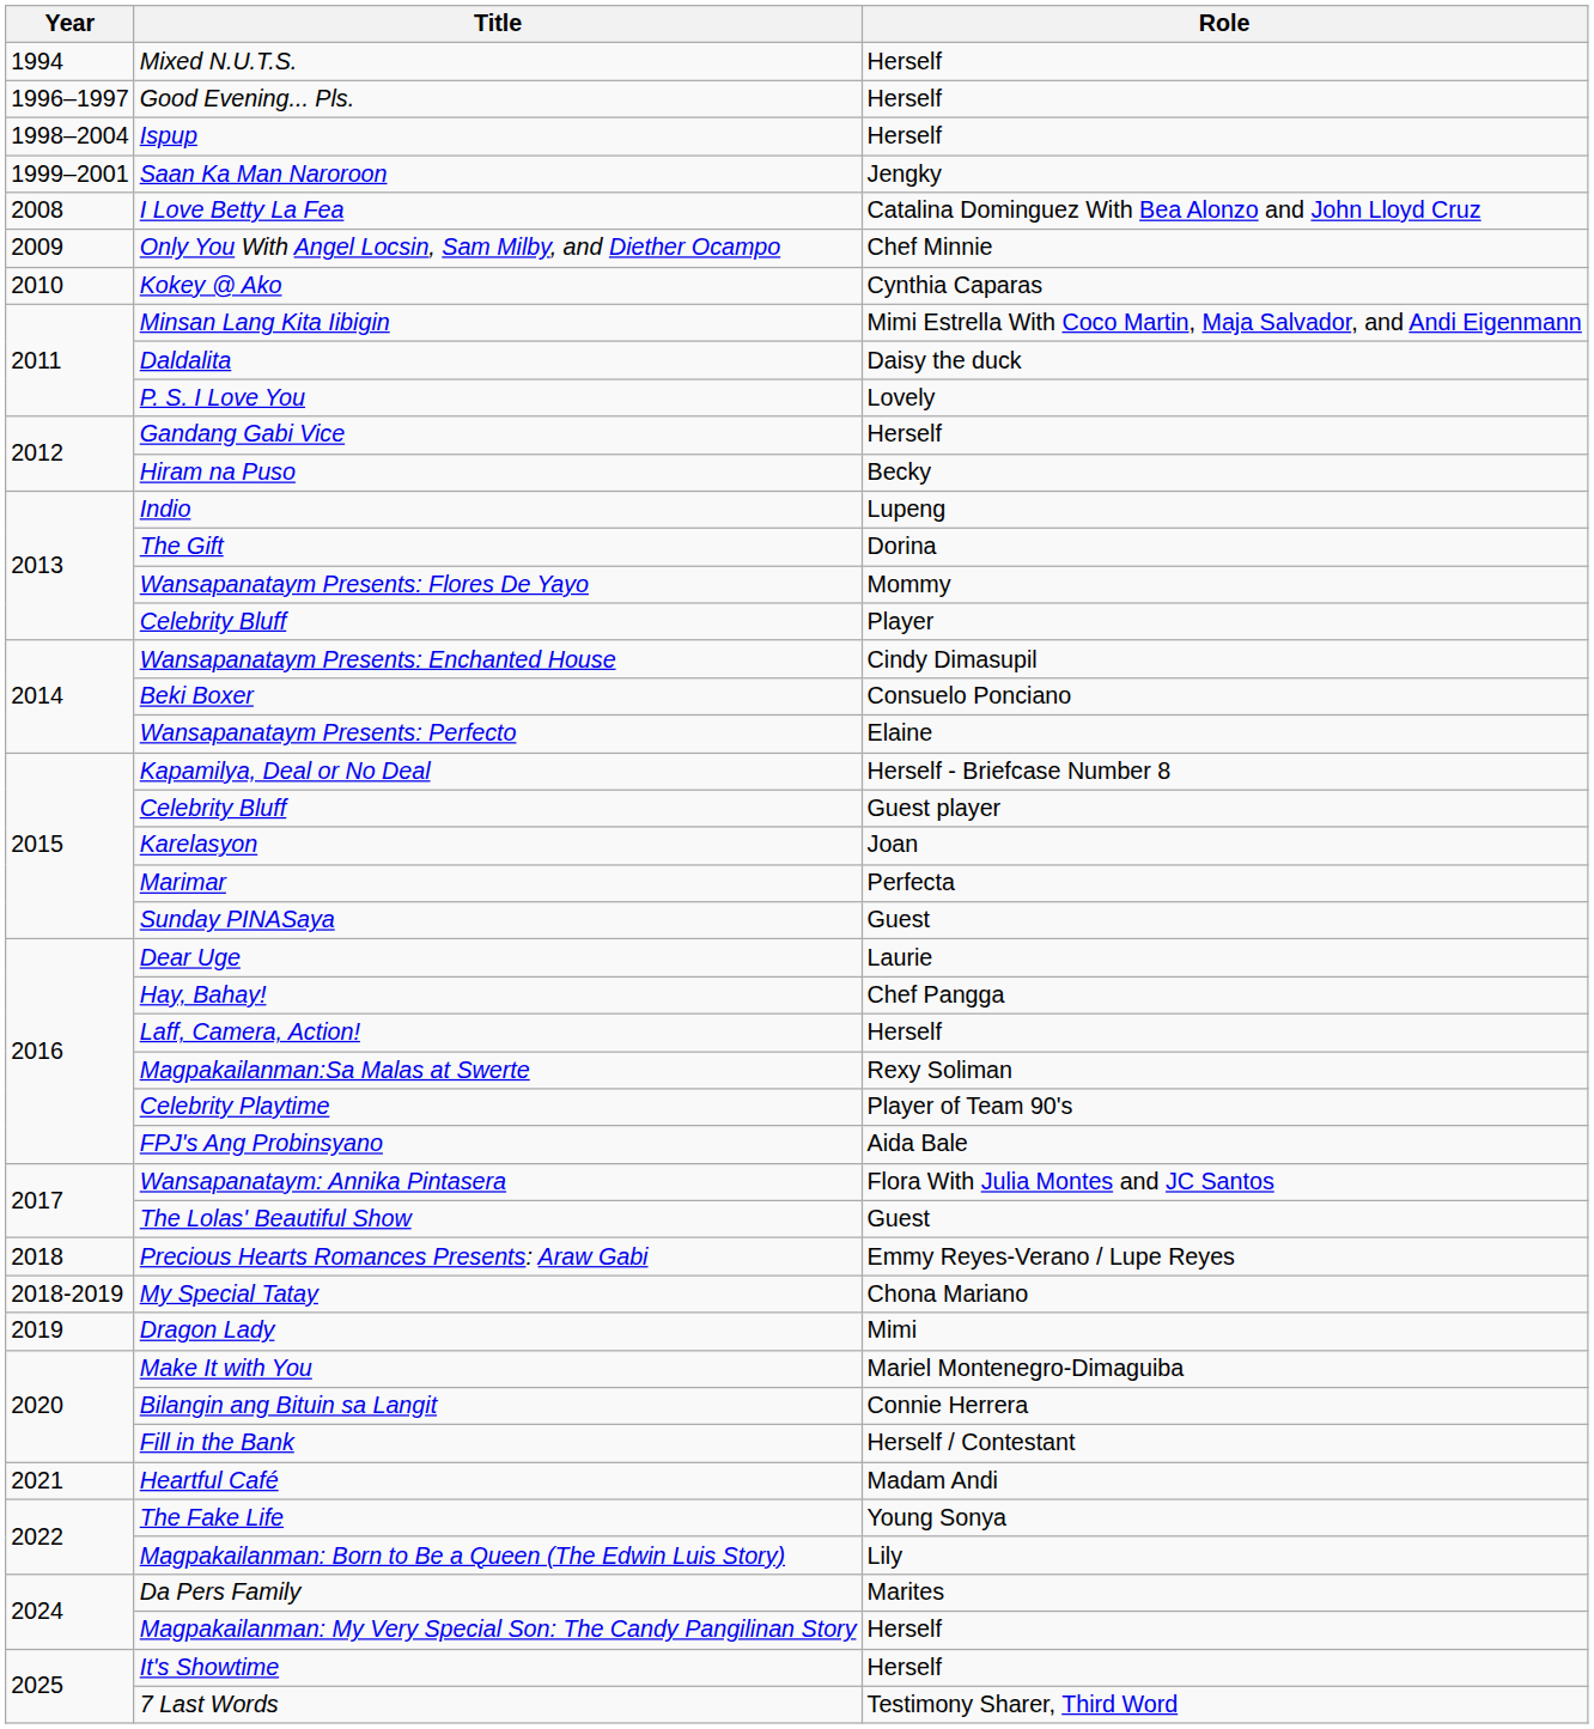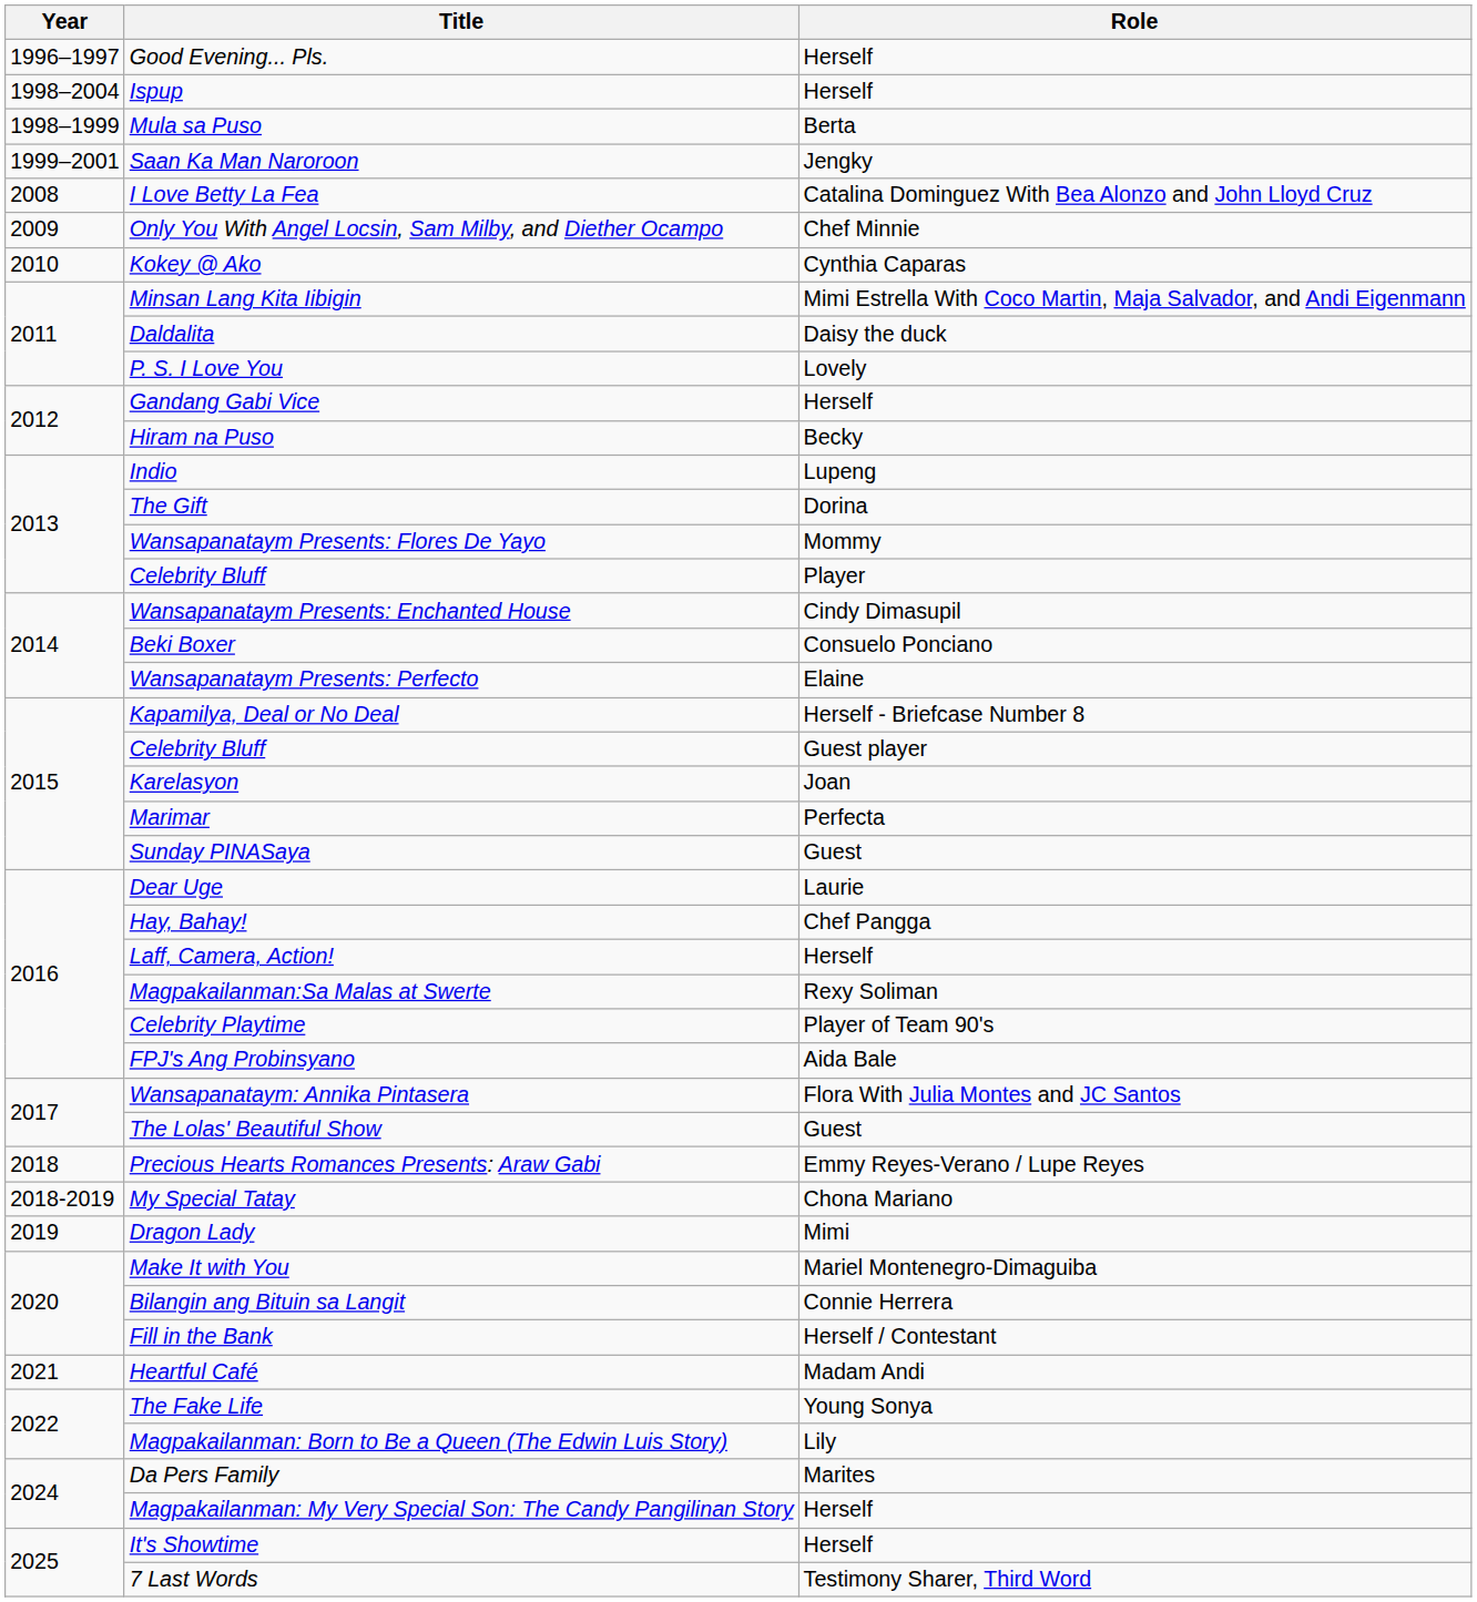 <table class="wikitable sortable" background: #f9f9f9>
 <tr>
 <th>Year</th>
 <th>Title</th>
 <th>Role</th>
-</tr>
-<tr>
-<td>1994</td>
-<td><em>Mixed N.U.T.S.</em></td>
-<td>Herself</td>
 </tr>
 <tr>
 <td>1996–1997</td>
 <td><em>Good Evening... Pls.</em></td>
 <td>Herself</td>
 </tr>
 <tr>
 <td>1998–2004</td>
 <td><em><a href='#'>Ispup</a></em></td>
 <td>Herself</td>
+</tr>
+<tr>
+<td>1998–1999</td>
+<td><em><a href='#'>Mula sa Puso</a></em></td>
+<td>Berta</td>
 </tr>
 <tr>
 <td>1999–2001</td>
 <td><em><a href='#'>Saan Ka Man Naroroon</a></em></td>
 <td>Jengky</td>
 </tr>
 <tr>
 <td>2008</td>
 <td><em><a href='#'>I Love Betty La Fea</a></em></td>
 <td>Catalina Dominguez With <a href='#'>Bea Alonzo</a> and <a href='#'>John Lloyd Cruz</a></td>
 </tr>
 <tr>
 <td>2009</td>
 <td><em><a href='#'>Only You</a> With <a href='#'>Angel Locsin</a>, <a href='#'>Sam Milby</a>, and <a href='#'>Diether Ocampo</a></em></td>
 <td>Chef Minnie</td>
 </tr>
 <tr>
 <td>2010</td>
 <td><em><a href='#'>Kokey @ Ako</a></em></td>
 <td>Cynthia Caparas</td>
 </tr>
 <tr>
 <td rowspan="3">2011</td>
 <td><em><a href='#'>Minsan Lang Kita Iibigin</a></em></td>
 <td>Mimi Estrella With <a href='#'>Coco Martin</a>, <a href='#'>Maja Salvador</a>, and <a href='#'>Andi Eigenmann</a></td>
 </tr>
 <tr>
 <td><em><a href='#'>Daldalita</a></em></td>
 <td>Daisy the duck</td>
 </tr>
 <tr>
 <td><em><a href='#'>P. S. I Love You</a></em></td>
 <td>Lovely</td>
 </tr>
 <tr>
 <td rowspan="2">2012</td>
 <td><em><a href='#'>Gandang Gabi Vice</a></em></td>
 <td>Herself</td>
 </tr>
 <tr>
 <td><em><a href='#'>Hiram na Puso</a></em></td>
 <td>Becky</td>
 </tr>
 <tr>
 <td rowspan="4">2013</td>
 <td><em><a href='#'>Indio</a></em></td>
 <td>Lupeng</td>
 </tr>
 <tr>
 <td><em><a href='#'>The Gift</a></em></td>
 <td>Dorina</td>
 </tr>
 <tr>
 <td><em><a href='#'>Wansapanataym Presents: Flores De Yayo</a></em></td>
 <td>Mommy</td>
 </tr>
 <tr>
 <td><em><a href='#'>Celebrity Bluff</a></em></td>
 <td>Player</td>
 </tr>
 <tr>
 <td rowspan="3">2014</td>
 <td><em><a href='#'>Wansapanataym Presents: Enchanted House</a></em></td>
 <td>Cindy Dimasupil</td>
 </tr>
 <tr>
 <td><em><a href='#'>Beki Boxer</a></em></td>
 <td>Consuelo Ponciano</td>
 </tr>
 <tr>
 <td><em><a href='#'>Wansapanataym Presents: Perfecto</a></em></td>
 <td>Elaine</td>
 </tr>
 <tr>
 <td rowspan="5">2015</td>
 <td><em><a href='#'>Kapamilya, Deal or No Deal</a></em></td>
 <td>Herself - Briefcase Number 8</td>
 </tr>
 <tr>
 <td><em><a href='#'>Celebrity Bluff</a></em></td>
 <td>Guest player</td>
 </tr>
 <tr>
 <td><em><a href='#'>Karelasyon</a></em></td>
 <td>Joan</td>
 </tr>
 <tr>
 <td><em><a href='#'>Marimar</a></em></td>
 <td>Perfecta</td>
 </tr>
 <tr>
 <td><em><a href='#'>Sunday PINASaya</a></em></td>
 <td>Guest</td>
 </tr>
 <tr>
 <td rowspan="6">2016</td>
 <td><em><a href='#'>Dear Uge</a></em></td>
 <td>Laurie</td>
 </tr>
 <tr>
 <td><em><a href='#'>Hay, Bahay!</a></em></td>
 <td>Chef Pangga</td>
 </tr>
 <tr>
 <td><em><a href='#'>Laff, Camera, Action!</a></em></td>
 <td>Herself</td>
 </tr>
 <tr>
 <td><em><a href='#'>Magpakailanman:Sa Malas at Swerte</a></em></td>
 <td>Rexy Soliman</td>
 </tr>
 <tr>
 <td><em><a href='#'>Celebrity Playtime</a></em></td>
 <td>Player of Team 90's</td>
 </tr>
 <tr>
 <td><em><a href='#'>FPJ's Ang Probinsyano</a></em></td>
 <td>Aida Bale</td>
 </tr>
 <tr>
 <td rowspan="2">2017</td>
 <td><em><a href='#'>Wansapanataym: Annika Pintasera</a></em></td>
 <td>Flora With <a href='#'>Julia Montes</a> and <a href='#'>JC Santos</a></td>
 </tr>
 <tr>
 <td><em><a href='#'>The Lolas' Beautiful Show</a></em></td>
 <td>Guest</td>
 </tr>
 <tr>
 <td>2018</td>
 <td><em><a href='#'>Precious Hearts Romances Presents</a>: <a href='#'>Araw Gabi</a></em></td>
 <td>Emmy Reyes-Verano / Lupe Reyes</td>
 </tr>
 <tr>
 <td>2018-2019</td>
 <td><em><a href='#'>My Special Tatay</a></em></td>
 <td>Chona Mariano</td>
 </tr>
 <tr>
 <td>2019</td>
 <td><em><a href='#'>Dragon Lady</a></em></td>
 <td>Mimi</td>
 </tr>
 <tr>
 <td rowspan="3">2020</td>
 <td><em><a href='#'>Make It with You</a></em></td>
 <td>Mariel Montenegro-Dimaguiba</td>
 </tr>
 <tr>
 <td><em><a href='#'>Bilangin ang Bituin sa Langit</a></em></td>
 <td>Connie Herrera</td>
 </tr>
 <tr>
 <td><em><a href='#'>Fill in the Bank</a></em></td>
 <td>Herself / Contestant</td>
 </tr>
 <tr>
 <td>2021</td>
 <td><em><a href='#'>Heartful Café</a></em></td>
 <td>Madam Andi</td>
 </tr>
 <tr>
 <td rowspan="2">2022</td>
 <td><em><a href='#'>The Fake Life</a></em></td>
 <td>Young Sonya</td>
 </tr>
 <tr>
 <td><em><a href='#'>Magpakailanman: Born to Be a Queen (The Edwin Luis Story)</a></em></td>
 <td>Lily</td>
 </tr>
 <tr>
 <td rowspan="2">2024</td>
 <td><em>Da Pers Family</em></td>
 <td>Marites</td>
 </tr>
 <tr>
 <td><em><a href='#'>Magpakailanman: My Very Special Son: The Candy Pangilinan Story</a></em></td>
 <td>Herself</td>
 </tr>
 <tr>
 <td rowspan="2">2025</td>
 <td><em><a href='#'>It's Showtime</a></em></td>
 <td>Herself</td>
 </tr>
 <tr>
 <td><em>7 Last Words</em></td>
 <td>Testimony Sharer, <a href='#'>Third Word</a></td>
 </tr>
 </table>
